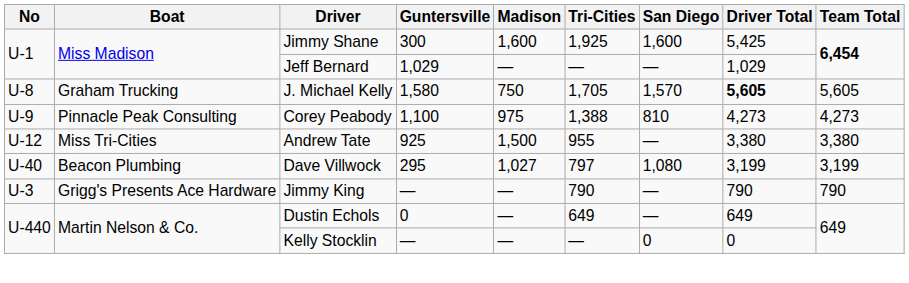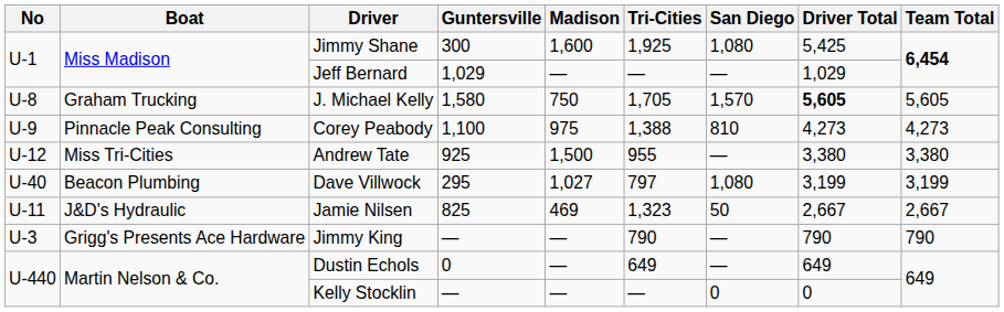 <table class="wikitable">
 <tr>
 <th>No</th>
 <th>Boat</th>
 <th>Driver</th>
 <th>Guntersville</th>
 <th>Madison</th>
 <th>Tri-Cities</th>
 <th>San Diego</th>
 <th>Driver Total</th>
 <th>Team Total</th>
 </tr>
 <tr>
 <td rowspan="2">U-1</td>
 <td rowspan="2"><a href='#'>Miss Madison</a> </td>
 <td>Jimmy Shane</td>
 <td>300</td>
 <td>1,600</td>
 <td>1,925</td>
-<td>1,600</td>
+<td>1,080</td>
 <td>5,425</td>
 <td rowspan="2"><strong>6,454</strong></td>
 </tr>
 <tr>
 <td>Jeff Bernard</td>
 <td>1,029</td>
 <td>—</td>
 <td>—</td>
 <td>—</td>
 <td>1,029</td>
 </tr>
 <tr>
 <td>U-8</td>
 <td>Graham Trucking</td>
 <td>J. Michael Kelly</td>
 <td>1,580</td>
 <td>750</td>
 <td>1,705</td>
 <td>1,570</td>
 <td><strong>5,605</strong></td>
 <td>5,605</td>
 </tr>
 <tr>
 <td>U-9</td>
 <td>Pinnacle Peak Consulting</td>
 <td>Corey Peabody</td>
 <td>1,100</td>
 <td>975</td>
 <td>1,388</td>
 <td>810</td>
 <td>4,273</td>
 <td>4,273</td>
 </tr>
 <tr>
 <td>U-12</td>
 <td>Miss Tri-Cities</td>
 <td>Andrew Tate</td>
 <td>925</td>
 <td>1,500</td>
 <td>955</td>
 <td>—</td>
 <td>3,380</td>
 <td>3,380</td>
 </tr>
 <tr>
 <td>U-40</td>
 <td>Beacon Plumbing</td>
 <td>Dave Villwock</td>
 <td>295</td>
 <td>1,027</td>
 <td>797</td>
 <td>1,080</td>
 <td>3,199</td>
 <td>3,199</td>
 </tr>
 <tr>
+<td>U-11</td>
+<td>J&D's Hydraulic</td>
+<td>Jamie Nilsen</td>
+<td>825</td>
+<td>469</td>
+<td>1,323</td>
+<td>50</td>
+<td>2,667</td>
+<td>2,667</td>
+</tr>
+<tr>
 <td>U-3</td>
 <td>Grigg's Presents Ace Hardware</td>
 <td>Jimmy King</td>
 <td>—</td>
 <td>—</td>
 <td>790</td>
 <td>—</td>
 <td>790</td>
 <td>790</td>
 </tr>
 <tr>
 <td rowspan="2">U-440</td>
 <td rowspan="2">Martin Nelson & Co.</td>
 <td>Dustin Echols</td>
 <td>0</td>
 <td>—</td>
 <td>649</td>
 <td>—</td>
 <td>649</td>
 <td rowspan="2">649</td>
 </tr>
 <tr>
 <td>Kelly Stocklin</td>
 <td>—</td>
 <td>—</td>
 <td>—</td>
 <td>0</td>
 <td>0</td>
 </tr>
 </table>
